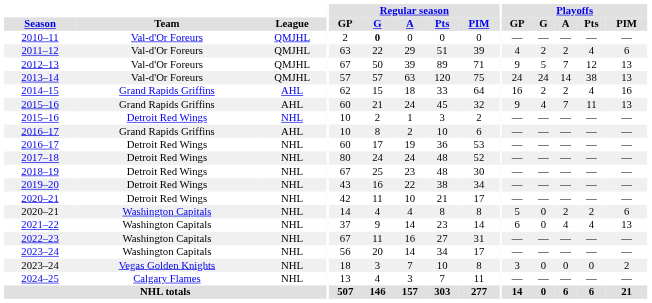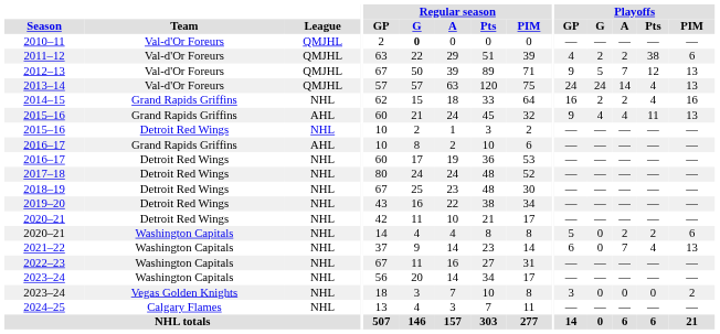 <table border="0" cellpadding="1" cellspacing="0" style="text-align:center; width:60em;">
 <tr bgcolor="#e0e0e0">
 <th colspan="3" bgcolor="#ffffff"></th>
 <th rowspan="99" bgcolor="#ffffff"></th>
 <th colspan="5"><a href='#'>Regular season</a></th>
 <th rowspan="99" bgcolor="#ffffff"></th>
 <th colspan="5"><a href='#'>Playoffs</a></th>
 </tr>
 <tr bgcolor="#e0e0e0">
 <th><a href='#'>Season</a></th>
 <th>Team</th>
 <th>League</th>
 <th>GP</th>
 <th><a href='#'>G</a></th>
 <th><a href='#'>A</a></th>
 <th><a href='#'>Pts</a></th>
 <th><a href='#'>PIM</a></th>
 <th>GP</th>
 <th>G</th>
 <th>A</th>
 <th>Pts</th>
 <th>PIM</th>
 </tr>
 <tr>
 <td><a href='#'>2010–11</a></td>
 <td><a href='#'>Val-d'Or Foreurs</a></td>
 <td><a href='#'>QMJHL</a></td>
 <td>2</td>
 <td><strong>0</strong></td>
 <td>0</td>
 <td>0</td>
 <td>0</td>
 <td>—</td>
 <td>—</td>
 <td>—</td>
 <td>—</td>
 <td>—</td>
 </tr>
 <tr bgcolor="#f0f0f0">
 <td><a href='#'>2011–12</a></td>
 <td>Val-d'Or Foreurs</td>
 <td>QMJHL</td>
 <td>63</td>
 <td>22</td>
 <td>29</td>
 <td>51</td>
 <td>39</td>
 <td>4</td>
 <td>2</td>
 <td>2</td>
-<td>4</td>
+<td>38</td>
 <td>6</td>
 </tr>
 <tr>
 <td><a href='#'>2012–13</a></td>
 <td>Val-d'Or Foreurs</td>
 <td>QMJHL</td>
 <td>67</td>
 <td>50</td>
 <td>39</td>
 <td>89</td>
 <td>71</td>
 <td>9</td>
 <td>5</td>
 <td>7</td>
 <td>12</td>
 <td>13</td>
 </tr>
 <tr bgcolor="#f0f0f0">
 <td><a href='#'>2013–14</a></td>
 <td>Val-d'Or Foreurs</td>
 <td>QMJHL</td>
 <td>57</td>
 <td>57</td>
 <td>63</td>
 <td>120</td>
 <td>75</td>
 <td>24</td>
 <td>24</td>
 <td>14</td>
-<td>38</td>
+<td>4</td>
 <td>13</td>
 </tr>
 <tr>
 <td><a href='#'>2014–15</a></td>
 <td><a href='#'>Grand Rapids Griffins</a></td>
-<td><a href='#'>AHL</a></td>
+<td>NHL</td>
 <td>62</td>
 <td>15</td>
 <td>18</td>
 <td>33</td>
 <td>64</td>
 <td>16</td>
 <td>2</td>
 <td>2</td>
 <td>4</td>
 <td>16</td>
 </tr>
 <tr bgcolor="#f0f0f0">
 <td><a href='#'>2015–16</a></td>
 <td>Grand Rapids Griffins</td>
 <td>AHL</td>
 <td>60</td>
 <td>21</td>
 <td>24</td>
 <td>45</td>
 <td>32</td>
 <td>9</td>
 <td>4</td>
-<td>7</td>
+<td>4</td>
 <td>11</td>
 <td>13</td>
 </tr>
 <tr>
 <td><a href='#'>2015–16</a></td>
 <td><a href='#'>Detroit Red Wings</a></td>
 <td><a href='#'>NHL</a></td>
 <td>10</td>
 <td>2</td>
 <td>1</td>
 <td>3</td>
 <td>2</td>
 <td>—</td>
 <td>—</td>
 <td>—</td>
 <td>—</td>
 <td>—</td>
 </tr>
 <tr bgcolor="#f0f0f0">
 <td><a href='#'>2016–17</a></td>
 <td>Grand Rapids Griffins</td>
 <td>AHL</td>
 <td>10</td>
 <td>8</td>
 <td>2</td>
 <td>10</td>
 <td>6</td>
 <td>—</td>
 <td>—</td>
 <td>—</td>
 <td>—</td>
 <td>—</td>
 </tr>
 <tr>
 <td><a href='#'>2016–17</a></td>
 <td>Detroit Red Wings</td>
 <td>NHL</td>
 <td>60</td>
 <td>17</td>
 <td>19</td>
 <td>36</td>
 <td>53</td>
 <td>—</td>
 <td>—</td>
 <td>—</td>
 <td>—</td>
 <td>—</td>
 </tr>
 <tr bgcolor="#f0f0f0">
 <td><a href='#'>2017–18</a></td>
 <td>Detroit Red Wings</td>
 <td>NHL</td>
 <td>80</td>
 <td>24</td>
 <td>24</td>
 <td>48</td>
 <td>52</td>
 <td>—</td>
 <td>—</td>
 <td>—</td>
 <td>—</td>
 <td>—</td>
 </tr>
 <tr>
 <td><a href='#'>2018–19</a></td>
 <td>Detroit Red Wings</td>
 <td>NHL</td>
 <td>67</td>
 <td>25</td>
 <td>23</td>
 <td>48</td>
 <td>30</td>
 <td>—</td>
 <td>—</td>
 <td>—</td>
 <td>—</td>
 <td>—</td>
 </tr>
 <tr bgcolor="#f0f0f0">
 <td><a href='#'>2019–20</a></td>
 <td>Detroit Red Wings</td>
 <td>NHL</td>
 <td>43</td>
 <td>16</td>
 <td>22</td>
 <td>38</td>
 <td>34</td>
 <td>—</td>
 <td>—</td>
 <td>—</td>
 <td>—</td>
 <td>—</td>
 </tr>
 <tr>
 <td><a href='#'>2020–21</a></td>
 <td>Detroit Red Wings</td>
 <td>NHL</td>
 <td>42</td>
 <td>11</td>
 <td>10</td>
 <td>21</td>
 <td>17</td>
 <td>—</td>
 <td>—</td>
 <td>—</td>
 <td>—</td>
 <td>—</td>
 </tr>
 <tr bgcolor="#f0f0f0">
 <td>2020–21</td>
 <td><a href='#'>Washington Capitals</a></td>
 <td>NHL</td>
 <td>14</td>
 <td>4</td>
 <td>4</td>
 <td>8</td>
 <td>8</td>
 <td>5</td>
 <td>0</td>
 <td>2</td>
 <td>2</td>
 <td>6</td>
 </tr>
 <tr>
 <td><a href='#'>2021–22</a></td>
 <td>Washington Capitals</td>
 <td>NHL</td>
 <td>37</td>
 <td>9</td>
 <td>14</td>
 <td>23</td>
 <td>14</td>
 <td>6</td>
 <td>0</td>
-<td>4</td>
+<td>7</td>
 <td>4</td>
 <td>13</td>
 </tr>
 <tr bgcolor="#f0f0f0">
 <td><a href='#'>2022–23</a></td>
 <td>Washington Capitals</td>
 <td>NHL</td>
 <td>67</td>
 <td>11</td>
 <td>16</td>
 <td>27</td>
 <td>31</td>
 <td>—</td>
 <td>—</td>
 <td>—</td>
 <td>—</td>
 <td>—</td>
 </tr>
 <tr>
 <td><a href='#'>2023–24</a></td>
 <td>Washington Capitals</td>
 <td>NHL</td>
 <td>56</td>
 <td>20</td>
 <td>14</td>
 <td>34</td>
 <td>17</td>
 <td>—</td>
 <td>—</td>
 <td>—</td>
 <td>—</td>
 <td>—</td>
 </tr>
 <tr bgcolor="#f0f0f0">
 <td>2023–24</td>
 <td><a href='#'>Vegas Golden Knights</a></td>
 <td>NHL</td>
 <td>18</td>
 <td>3</td>
 <td>7</td>
 <td>10</td>
 <td>8</td>
 <td>3</td>
 <td>0</td>
 <td>0</td>
 <td>0</td>
 <td>2</td>
 </tr>
 <tr>
 <td><a href='#'>2024–25</a></td>
 <td><a href='#'>Calgary Flames</a></td>
 <td>NHL</td>
 <td>13</td>
 <td>4</td>
 <td>3</td>
 <td>7</td>
 <td>11</td>
 <td>—</td>
 <td>—</td>
 <td>—</td>
 <td>—</td>
 <td>—</td>
 </tr>
 <tr bgcolor="#e0e0e0">
 <th colspan="3">NHL totals</th>
 <th>507</th>
 <th>146</th>
 <th>157</th>
 <th>303</th>
 <th>277</th>
 <th>14</th>
 <th>0</th>
 <th>6</th>
 <th>6</th>
 <th>21</th>
 </tr>
 </table>
